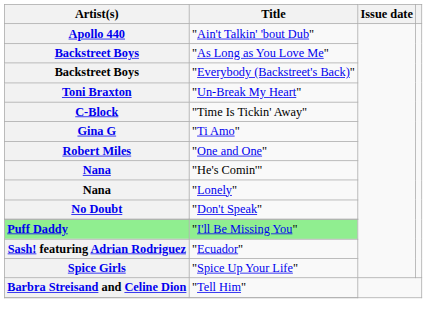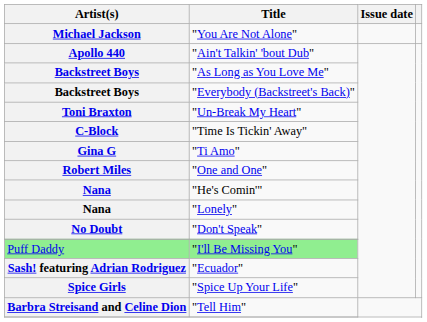 <table class="wikitable unsortable plainrowheaders">
 <tr>
 <th>Artist(s)</th>
 <th>Title</th>
 <th>Issue date</th>
 <th></th>
+</tr>
+<tr>
+<th scope="row"><a href='#'>Michael Jackson</a></th>
+<td>"<a href='#'>You Are Not Alone</a>"</td>
+<td></td>
+<td></td>
 </tr>
 <tr>
 <th scope="row"><a href='#'>Apollo 440</a></th>
 <td>"<a href='#'>Ain't Talkin' 'bout Dub</a>"</td>
 <td rowspan="14"></td>
 <td rowspan="14"></td>
 </tr>
 <tr>
 <th scope="row"><a href='#'>Backstreet Boys</a></th>
 <td>"<a href='#'>As Long as You Love Me</a>"</td>
 </tr>
 <tr>
 <th scope="row">Backstreet Boys</th>
 <td>"<a href='#'>Everybody (Backstreet's Back)</a>"</td>
 </tr>
 <tr>
 <th scope="row"><a href='#'>Toni Braxton</a></th>
 <td>"<a href='#'>Un-Break My Heart</a>"</td>
 </tr>
 <tr>
 <th scope="row"><a href='#'>C-Block</a></th>
 <td>"Time Is Tickin' Away"</td>
 </tr>
 <tr>
 <th scope="row"><a href='#'>Gina G</a></th>
 <td>"<a href='#'>Ti Amo</a>"</td>
 </tr>
 <tr>
 <th scope="row"><a href='#'>Robert Miles</a></th>
 <td>"<a href='#'>One and One</a>"</td>
 </tr>
 <tr>
 <th scope="row"><a href='#'>Nana</a></th>
 <td>"He's Comin'"</td>
 </tr>
 <tr>
 <th scope="row">Nana</th>
 <td>"<a href='#'>Lonely</a>"</td>
 </tr>
 <tr>
 <th scope="row"><a href='#'>No Doubt</a></th>
 <td>"<a href='#'>Don't Speak</a>"</td>
 </tr>
 <tr>
 </tr>
 <tr bgcolor="lightgreen">
-<td scope="row"><strong><a href='#'>Puff Daddy</a></strong></td>
+<td scope="row"><a href='#'>Puff Daddy</a></td>
 <td>"<a href='#'>I'll Be Missing You</a>"</td>
 </tr>
 <tr>
 <th scope="row"><a href='#'>Sash!</a> featuring <a href='#'>Adrian Rodriguez</a></th>
 <td>"<a href='#'>Ecuador</a>"</td>
 </tr>
 <tr>
 <th scope="row"><a href='#'>Spice Girls</a></th>
 <td>"<a href='#'>Spice Up Your Life</a>"</td>
 </tr>
 <tr>
 <th scope="row"><a href='#'>Barbra Streisand</a> and <a href='#'>Celine Dion</a></th>
 <td>"<a href='#'>Tell Him</a>"</td>
 </tr>
 <tr>
 </tr>
 </table>
